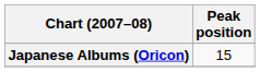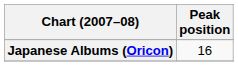 <table class="wikitable sortable plainrowheaders" style="text-align:center">
 <tr>
 <th scope="col">Chart (2007–08)</th>
 <th scope="col">Peak<br>position</th>
 </tr>
 <tr>
 </tr>
 <tr>
 </tr>
 <tr>
 </tr>
 <tr>
 </tr>
 <tr>
 </tr>
 <tr>
 </tr>
 <tr>
 </tr>
 <tr>
 </tr>
 <tr>
 </tr>
 <tr>
 </tr>
 <tr>
 </tr>
 <tr>
 </tr>
 <tr>
 <th scope="row">Japanese Albums (<a href='#'>Oricon</a>)</th>
-<td>15</td>
+<td>16</td>
 </tr>
 <tr>
 </tr>
 <tr>
 </tr>
 <tr>
 </tr>
 <tr>
 </tr>
 <tr>
 </tr>
 <tr>
 </tr>
 <tr>
 </tr>
 <tr>
 </tr>
 <tr>
 </tr>
 <tr>
 </tr>
 </table>
